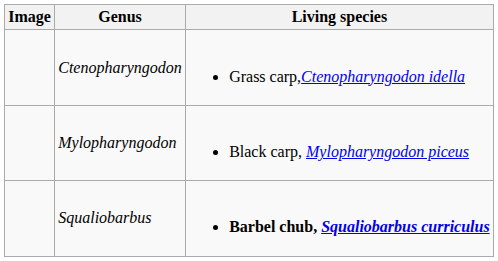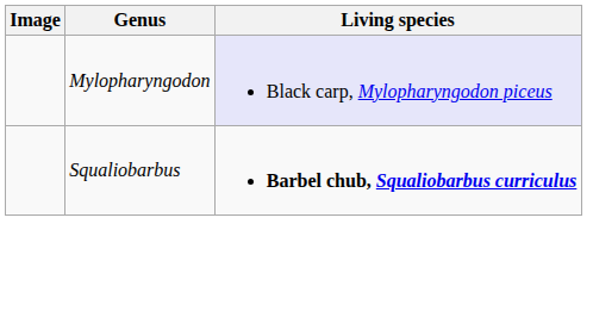 <table class="wikitable">
 <tr>
 <th>Image</th>
 <th>Genus</th>
 <th>Living species</th>
 </tr>
 <tr>
 <td></td>
-<td><em>Ctenopharyngodon</em> </td>
-<td><br><ul><li>Grass carp,<em><a href='#'>Ctenopharyngodon idella</a></em></li></ul></td>
-</tr>
-<tr>
-<td></td>
 <td><em>Mylopharyngodon</em> </td>
-<td><br><ul><li>Black carp, <em><a href='#'>Mylopharyngodon piceus</a></em></li></ul></td>
+<td style="background: lavender;"><br><ul><li>Black carp, <em><a href='#'>Mylopharyngodon piceus</a></em></li></ul></td>
 </tr>
 <tr>
 <td></td>
 <td><em>Squaliobarbus</em> </td>
 <td><strong><br><ul><li>Barbel chub, <em><a href='#'>Squaliobarbus curriculus</a></em></li></ul></strong></td>
 </tr>
 <tr>
 </tr>
 </table>
